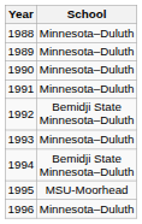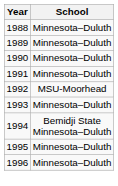 <table class="wikitable" style="text-align:center">
 <tr>
 <th>Year</th>
 <th>School</th>
 </tr>
 <tr>
 <td>1988</td>
 <td>Minnesota–Duluth</td>
 </tr>
 <tr>
 <td>1989</td>
 <td>Minnesota–Duluth</td>
 </tr>
 <tr>
 <td>1990</td>
 <td>Minnesota–Duluth</td>
 </tr>
 <tr>
 <td>1991</td>
 <td>Minnesota–Duluth</td>
 </tr>
 <tr>
 <td>1992</td>
-<td>Bemidji State<br>Minnesota–Duluth</td>
+<td>MSU-Moorhead</td>
 </tr>
 <tr>
 <td>1993</td>
 <td>Minnesota–Duluth</td>
 </tr>
 <tr>
 <td>1994</td>
 <td>Bemidji State<br>Minnesota–Duluth</td>
 </tr>
 <tr>
 <td>1995</td>
-<td>MSU-Moorhead</td>
+<td>Minnesota–Duluth</td>
 </tr>
 <tr>
 <td>1996</td>
 <td>Minnesota–Duluth</td>
 </tr>
 </table>
